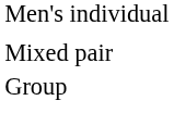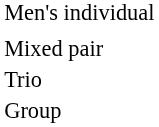 <table>
 <tr>
 <td>Men's individual</td>
 <td></td>
 <td></td>
 <td></td>
 </tr>
 <tr>
 <td></td>
 <td></td>
 <td></td>
 <td></td>
 </tr>
 <tr>
 <td>Mixed pair</td>
 <td></td>
 <td></td>
 <td></td>
 </tr>
 <tr>
+<td>Trio</td>
+<td></td>
+<td></td>
+<td></td>
+</tr>
+<tr>
 <td>Group</td>
 <td></td>
 <td></td>
 <td></td>
 </tr>
 </table>
